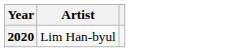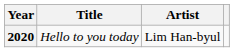 <table class="wikitable plainrowheaders">
 <tr>
 <th scope="col">Year</th>
+<th scope="col">Title</th>
 <th scope="col">Artist</th>
 <th scope="col" class="unsortable"></th>
 </tr>
 <tr>
 <th scope="row">2020</th>
+<td><em>Hello to you today</em></td>
 <td>Lim Han-byul</td>
 <td style="text-align:center"></td>
 </tr>
 </table>
